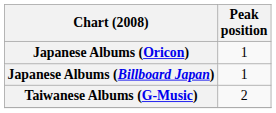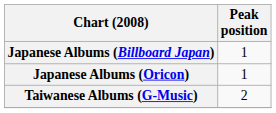 <table class="wikitable sortable plainrowheaders" style="text-align:center">
 <tr>
 <th scope="col">Chart (2008)</th>
 <th scope="col">Peak<br>position</th>
 </tr>
 <tr>
-<th scope="row">Japanese Albums (<a href='#'>Oricon</a>)</th>
+<th scope="row">Japanese Albums (<em><a href='#'>Billboard Japan</a></em>)</th>
 <td>1</td>
 </tr>
 <tr>
-<th scope="row">Japanese Albums (<em><a href='#'>Billboard Japan</a></em>)</th>
+<th scope="row">Japanese Albums (<a href='#'>Oricon</a>)</th>
 <td>1</td>
 </tr>
 <tr>
 <th scope="row">Taiwanese Albums (<a href='#'>G-Music</a>)</th>
 <td>2</td>
 </tr>
 <tr>
 </tr>
 </table>
